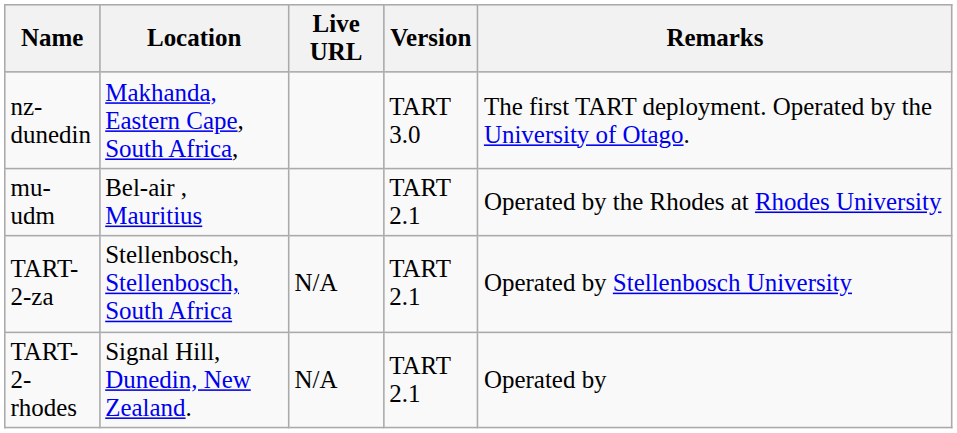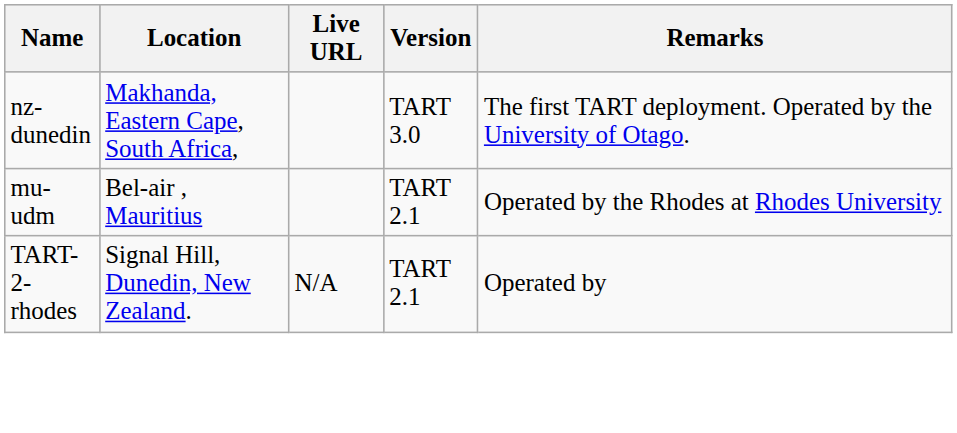 <table class="wikitable">
 <tr>
 <th style="width:10%;">Name</th>
 <th style="width:20%;">Location</th>
 <th style="width:10%;">Live URL</th>
 <th style="width:10%;">Version</th>
 <th style="width:60%;">Remarks</th>
 </tr>
 <tr>
 <td>nz-dunedin</td>
 <td><a href='#'>Makhanda, Eastern Cape</a>, <a href='#'>South Africa</a>, </td>
 <td></td>
 <td>TART 3.0</td>
 <td>The first TART deployment. Operated by the <a href='#'>University of Otago</a>.</td>
 </tr>
 <tr>
 <td>mu-udm</td>
 <td>Bel-air , <a href='#'>Mauritius</a> </td>
 <td></td>
 <td>TART 2.1</td>
 <td>Operated by the Rhodes  at <a href='#'>Rhodes University</a></td>
 </tr>
 <tr>
-<td>TART-2-za</td>
-<td>Stellenbosch, <a href='#'>Stellenbosch, South Africa</a> </td>
-<td>N/A</td>
-<td>TART 2.1</td>
-<td>Operated by <a href='#'>Stellenbosch University</a></td>
-</tr>
-<tr>
 <td>TART-2-rhodes</td>
 <td>Signal Hill, <a href='#'>Dunedin, New Zealand</a>.</td>
 <td>N/A</td>
 <td>TART 2.1</td>
 <td>Operated by </td>
 </tr>
 </table>
